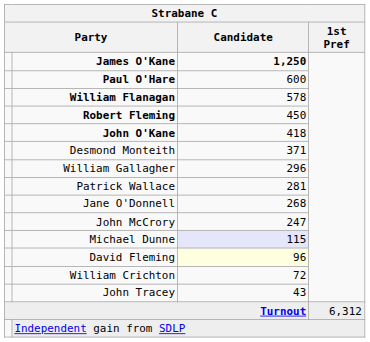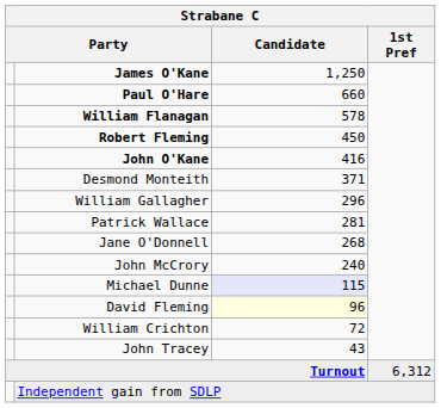 <table class="wikitable">
 <tr>
 <th colspan="4" align="center">Strabane C</th>
 </tr>
 <tr>
 <th colspan="2" align="center" width=200>Party</th>
 <th width=150>Candidate</th>
 <th width=60>1st Pref</th>
 </tr>
 <tr>
 <td></td>
 <td align="right"><strong>James O'Kane</strong></td>
-<td align="right"><strong>1,250</strong></td>
+<td align="right">1,250</td>
 </tr>
 <tr>
 <td></td>
 <td align="right"><strong>Paul O'Hare</strong></td>
-<td align="right">600</td>
+<td align="right">660</td>
 </tr>
 <tr>
 <td></td>
 <td align="right"><strong>William Flanagan</strong></td>
 <td align="right">578</td>
 </tr>
 <tr>
 <td></td>
 <td align="right"><strong>Robert Fleming</strong></td>
 <td align="right">450</td>
 </tr>
 <tr>
 <td></td>
 <td align="right"><strong>John O'Kane</strong></td>
-<td align="right">418</td>
+<td align="right">416</td>
 </tr>
 <tr>
 <td></td>
 <td align="right">Desmond Monteith</td>
 <td align="right">371</td>
 </tr>
 <tr>
 <td></td>
 <td align="right">William Gallagher</td>
 <td align="right">296</td>
 </tr>
 <tr>
 <td></td>
 <td align="right">Patrick Wallace</td>
 <td align="right">281</td>
 </tr>
 <tr>
 <td></td>
 <td align="right">Jane O'Donnell</td>
 <td align="right">268</td>
 </tr>
 <tr>
 <td></td>
 <td align="right">John McCrory</td>
-<td align="right">247</td>
+<td align="right">240</td>
 </tr>
 <tr>
 <td></td>
 <td align="right">Michael Dunne</td>
 <td align="right" style="background: lavender;">115</td>
 </tr>
 <tr>
 <td></td>
 <td align="right">David Fleming</td>
 <td align="right" style="background: lightyellow;">96</td>
 </tr>
 <tr>
 <td></td>
 <td align="right">William Crichton</td>
 <td align="right">72</td>
 </tr>
 <tr>
 <td></td>
 <td align="right">John Tracey</td>
 <td align="right">43</td>
 </tr>
 <tr bgcolor="EEEEEE">
 <td colspan=3 align="right"><strong><a href='#'>Turnout</a></strong></td>
 <td align="right">6,312</td>
 </tr>
 <tr>
 <td bgcolor=></td>
 <td colspan=3 bgcolor="EEEEEE"><a href='#'>Independent</a> gain from <a href='#'>SDLP</a></td>
 </tr>
 </table>
